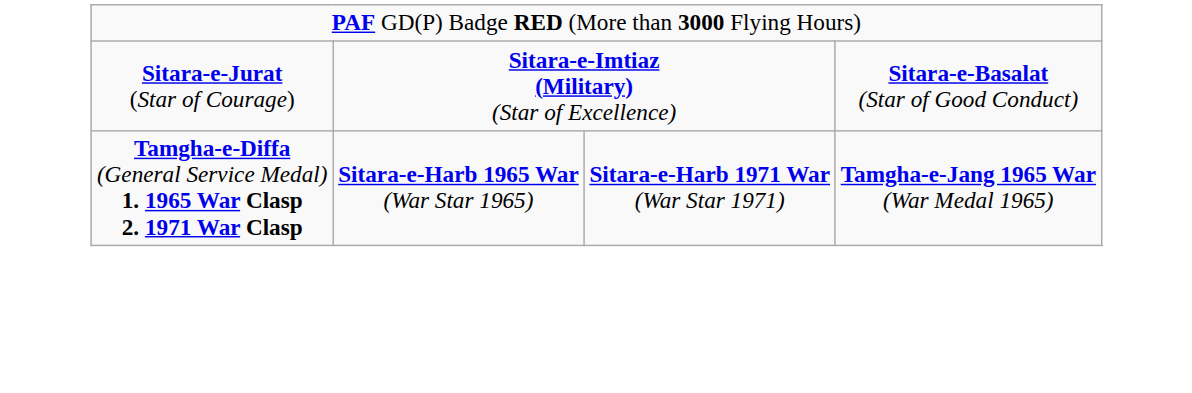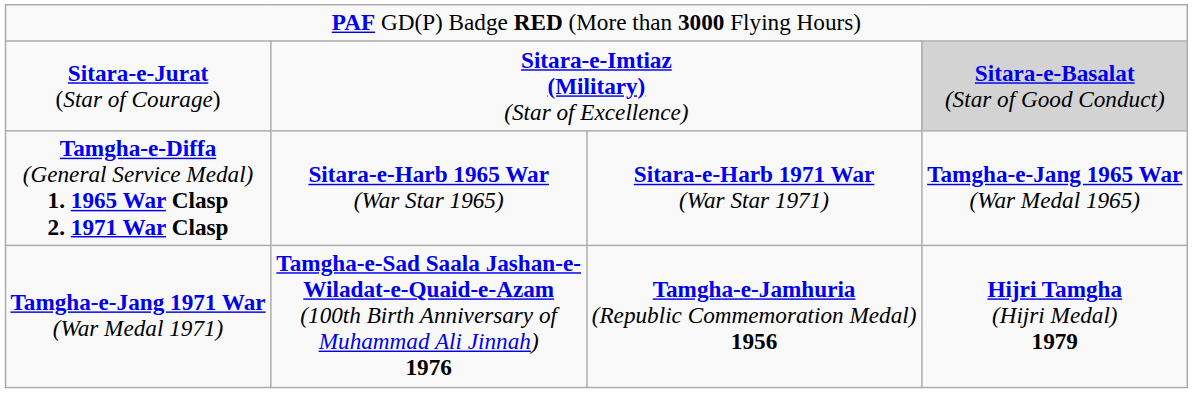 <table class="wikitable" style="margin:1em auto; text-align:center;">
 <tr>
 <td colspan="4"><strong><a href='#'>PAF</a></strong> GD(P) Badge <strong>RED</strong> (More than <strong>3000</strong> Flying Hours)</td>
 </tr>
 <tr>
 <td><strong><a href='#'>Sitara-e-Jurat</a></strong><br>(<em>Star of Courage</em>)</td>
 <td colspan="2"><strong><a href='#'>Sitara-e-Imtiaz</a></strong><br><strong><a href='#'>(Military)</a></strong><br><em>(Star of Excellence)</em></td>
-<td><strong><a href='#'>Sitara-e-Basalat</a></strong><br><em>(Star of Good Conduct)</em></td>
+<td style="background: lightgrey;"><strong><a href='#'>Sitara-e-Basalat</a></strong><br><em>(Star of Good Conduct)</em></td>
 </tr>
 <tr>
 <td><strong><a href='#'>Tamgha-e-Diffa</a></strong><br><em>(General Service Medal)</em><br><strong>1. <a href='#'>1965 War</a> Clasp</strong><br><strong>2. <a href='#'>1971 War</a> Clasp</strong></td>
 <td><strong><a href='#'>Sitara-e-Harb 1965 War</a></strong><br><em>(War Star 1965)</em></td>
 <td><strong><a href='#'>Sitara-e-Harb 1971 War</a></strong><br><em>(War Star 1971)</em></td>
 <td><strong><a href='#'>Tamgha-e-Jang 1965 War</a></strong><br><em>(War Medal 1965)</em></td>
 </tr>
+<tr>
+<td><strong><a href='#'>Tamgha-e-Jang 1971 War</a></strong><br><em>(War Medal 1971)</em></td>
+<td><strong><a href='#'>Tamgha-e-Sad Saala Jashan-e-</a></strong><br><strong><a href='#'>Wiladat-e-Quaid-e-Azam</a></strong><br><em>(100th Birth Anniversary of</em><br><em><a href='#'>Muhammad Ali Jinnah</a>)</em><br><strong>1976</strong></td>
+<td><strong><a href='#'>Tamgha-e-Jamhuria</a></strong><br><em>(Republic Commemoration Medal)</em><br><strong>1956</strong></td>
+<td><strong><a href='#'>Hijri Tamgha</a></strong><br><em>(Hijri Medal)</em><br><strong>1979</strong></td>
+</tr>
 </table>
